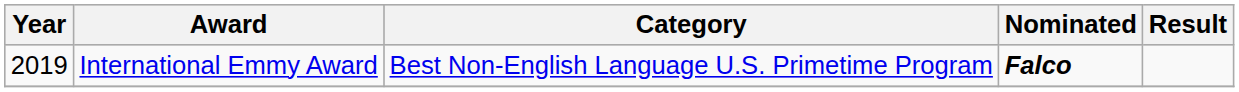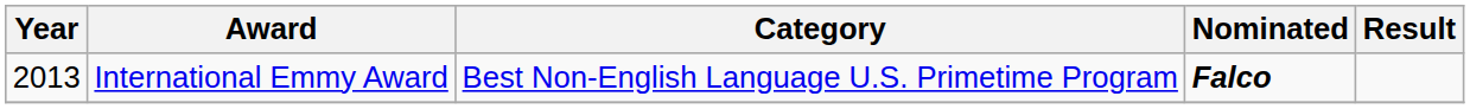 <table class="wikitable plainrowheaders">
 <tr>
 <th scope="col">Year</th>
 <th scope="col">Award</th>
 <th scope="col">Category</th>
 <th scope="col">Nominated</th>
 <th scope="col">Result</th>
 </tr>
 <tr>
-<td>2019</td>
+<td>2013</td>
 <td><a href='#'>International Emmy Award</a></td>
 <td><a href='#'>Best Non-English Language U.S. Primetime Program</a></td>
 <td><strong><em>Falco</em></strong></td>
 <td></td>
 </tr>
 <tr>
 </tr>
 </table>
